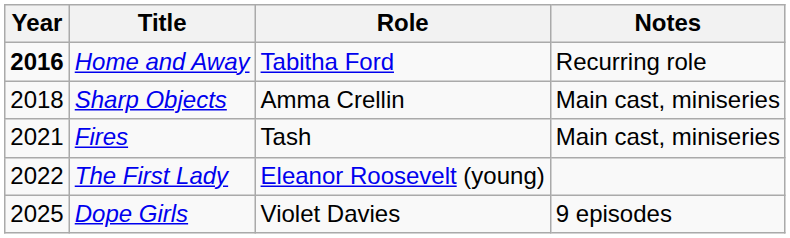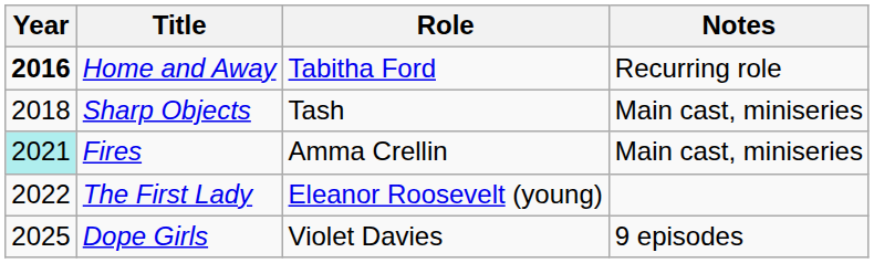 <table class="wikitable sortable">
 <tr>
 <th scope="col">Year</th>
 <th scope="col">Title</th>
 <th scope="col">Role</th>
 <th scope="col" class="unsortable">Notes</th>
 </tr>
 <tr>
 <td><strong>2016</strong></td>
 <td><em><a href='#'>Home and Away</a></em></td>
 <td><a href='#'>Tabitha Ford</a></td>
 <td>Recurring role</td>
 </tr>
 <tr>
 <td>2018</td>
 <td><em><a href='#'>Sharp Objects</a></em></td>
-<td>Amma Crellin</td>
+<td>Tash</td>
 <td>Main cast, miniseries</td>
 </tr>
 <tr>
-<td>2021</td>
+<td style="background: paleturquoise;">2021</td>
 <td><em><a href='#'>Fires</a></em></td>
-<td>Tash</td>
+<td>Amma Crellin</td>
 <td>Main cast, miniseries</td>
 </tr>
 <tr>
 <td>2022</td>
 <td><em><a href='#'>The First Lady</a></em></td>
 <td><a href='#'>Eleanor Roosevelt</a> (young)</td>
 <td></td>
 </tr>
 <tr>
 <td>2025</td>
 <td><em><a href='#'>Dope Girls</a></em></td>
 <td>Violet Davies</td>
 <td>9 episodes</td>
 </tr>
 </table>
